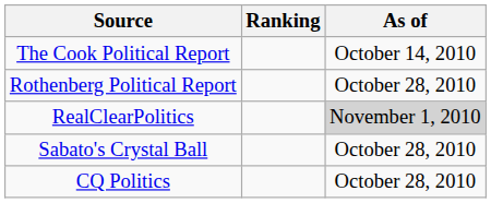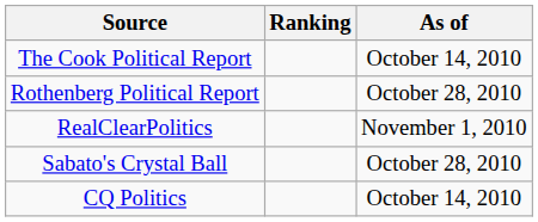 <table class="wikitable" style="text-align:center">
 <tr>
 <th>Source</th>
 <th>Ranking</th>
 <th>As of</th>
 </tr>
 <tr>
 <td><a href='#'>The Cook Political Report</a></td>
 <td></td>
 <td>October 14, 2010</td>
 </tr>
 <tr>
 <td><a href='#'>Rothenberg Political Report</a></td>
 <td></td>
 <td>October 28, 2010</td>
 </tr>
 <tr>
 <td><a href='#'>RealClearPolitics</a></td>
 <td></td>
-<td style="background: lightgrey;">November 1, 2010</td>
+<td>November 1, 2010</td>
 </tr>
 <tr>
 <td><a href='#'>Sabato's Crystal Ball</a></td>
 <td></td>
 <td>October 28, 2010</td>
 </tr>
 <tr>
 <td><a href='#'>CQ Politics</a></td>
 <td></td>
-<td>October 28, 2010</td>
+<td>October 14, 2010</td>
 </tr>
 </table>
